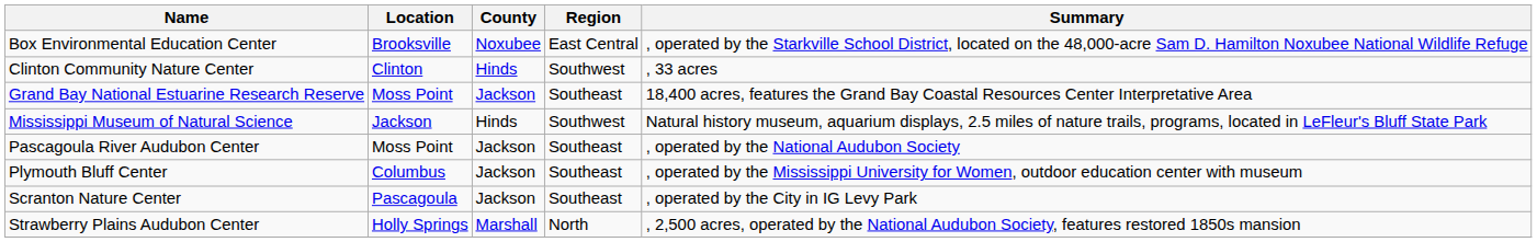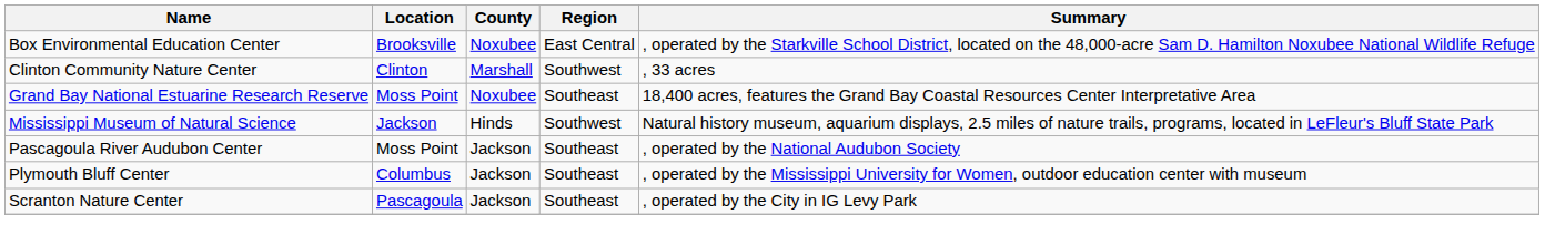 <table class="wikitable sortable">
 <tr>
 <th>Name</th>
 <th>Location</th>
 <th>County</th>
 <th>Region</th>
 <th>Summary</th>
 </tr>
 <tr>
 <td>Box Environmental Education Center</td>
 <td><a href='#'>Brooksville</a></td>
 <td><a href='#'>Noxubee</a></td>
 <td>East Central</td>
 <td>, operated by the <a href='#'>Starkville School District</a>, located on the 48,000-acre <a href='#'>Sam D. Hamilton Noxubee National Wildlife Refuge</a></td>
 </tr>
 <tr>
 <td>Clinton Community Nature Center</td>
 <td><a href='#'>Clinton</a></td>
-<td><a href='#'>Hinds</a></td>
+<td><a href='#'>Marshall</a></td>
 <td>Southwest</td>
 <td>, 33 acres</td>
 </tr>
 <tr>
 <td><a href='#'>Grand Bay National Estuarine Research Reserve</a></td>
 <td><a href='#'>Moss Point</a></td>
-<td><a href='#'>Jackson</a></td>
+<td><a href='#'>Noxubee</a></td>
 <td>Southeast</td>
 <td>18,400 acres, features the Grand Bay Coastal Resources Center Interpretative Area</td>
 </tr>
 <tr>
 <td><a href='#'>Mississippi Museum of Natural Science</a></td>
 <td><a href='#'>Jackson</a></td>
 <td>Hinds</td>
 <td>Southwest</td>
 <td>Natural history museum, aquarium displays, 2.5 miles of nature trails, programs, located in <a href='#'>LeFleur's Bluff State Park</a></td>
 </tr>
 <tr>
 <td>Pascagoula River Audubon Center</td>
 <td>Moss Point</td>
 <td>Jackson</td>
 <td>Southeast</td>
 <td>, operated by the <a href='#'>National Audubon Society</a></td>
 </tr>
 <tr>
 <td>Plymouth Bluff Center</td>
 <td><a href='#'>Columbus</a></td>
 <td>Jackson</td>
 <td>Southeast</td>
 <td>, operated by the <a href='#'>Mississippi University for Women</a>, outdoor education center with museum</td>
 </tr>
 <tr>
 <td>Scranton Nature Center</td>
 <td><a href='#'>Pascagoula</a></td>
 <td>Jackson</td>
 <td>Southeast</td>
 <td>, operated by the City in IG Levy Park</td>
 </tr>
 <tr>
-<td>Strawberry Plains Audubon Center</td>
-<td><a href='#'>Holly Springs</a></td>
-<td><a href='#'>Marshall</a></td>
-<td>North</td>
-<td>, 2,500 acres, operated by the <a href='#'>National Audubon Society</a>, features restored 1850s mansion</td>
-</tr>
-<tr>
 </tr>
 </table>
